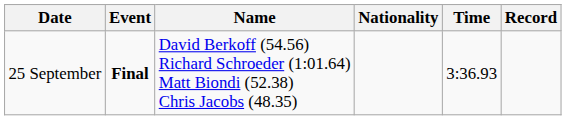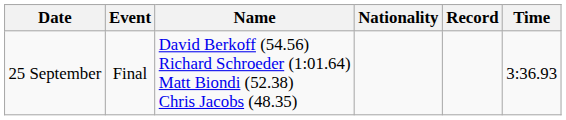 <table class=wikitable style=text-align:center>
 <tr>
 <th>Date</th>
 <th>Event</th>
 <th>Name</th>
 <th>Nationality</th>
+<th>Record</th>
 <th>Time</th>
-<th>Record</th>
 </tr>
 <tr>
 <td>25 September</td>
-<td><strong>Final</strong></td>
+<td>Final</td>
 <td align=left><a href='#'>David Berkoff</a> (54.56)<br><a href='#'>Richard Schroeder</a> (1:01.64)<br><a href='#'>Matt Biondi</a> (52.38)<br><a href='#'>Chris Jacobs</a> (48.35)</td>
 <td align=left></td>
+<td></td>
 <td>3:36.93</td>
-<td></td>
 </tr>
 </table>
